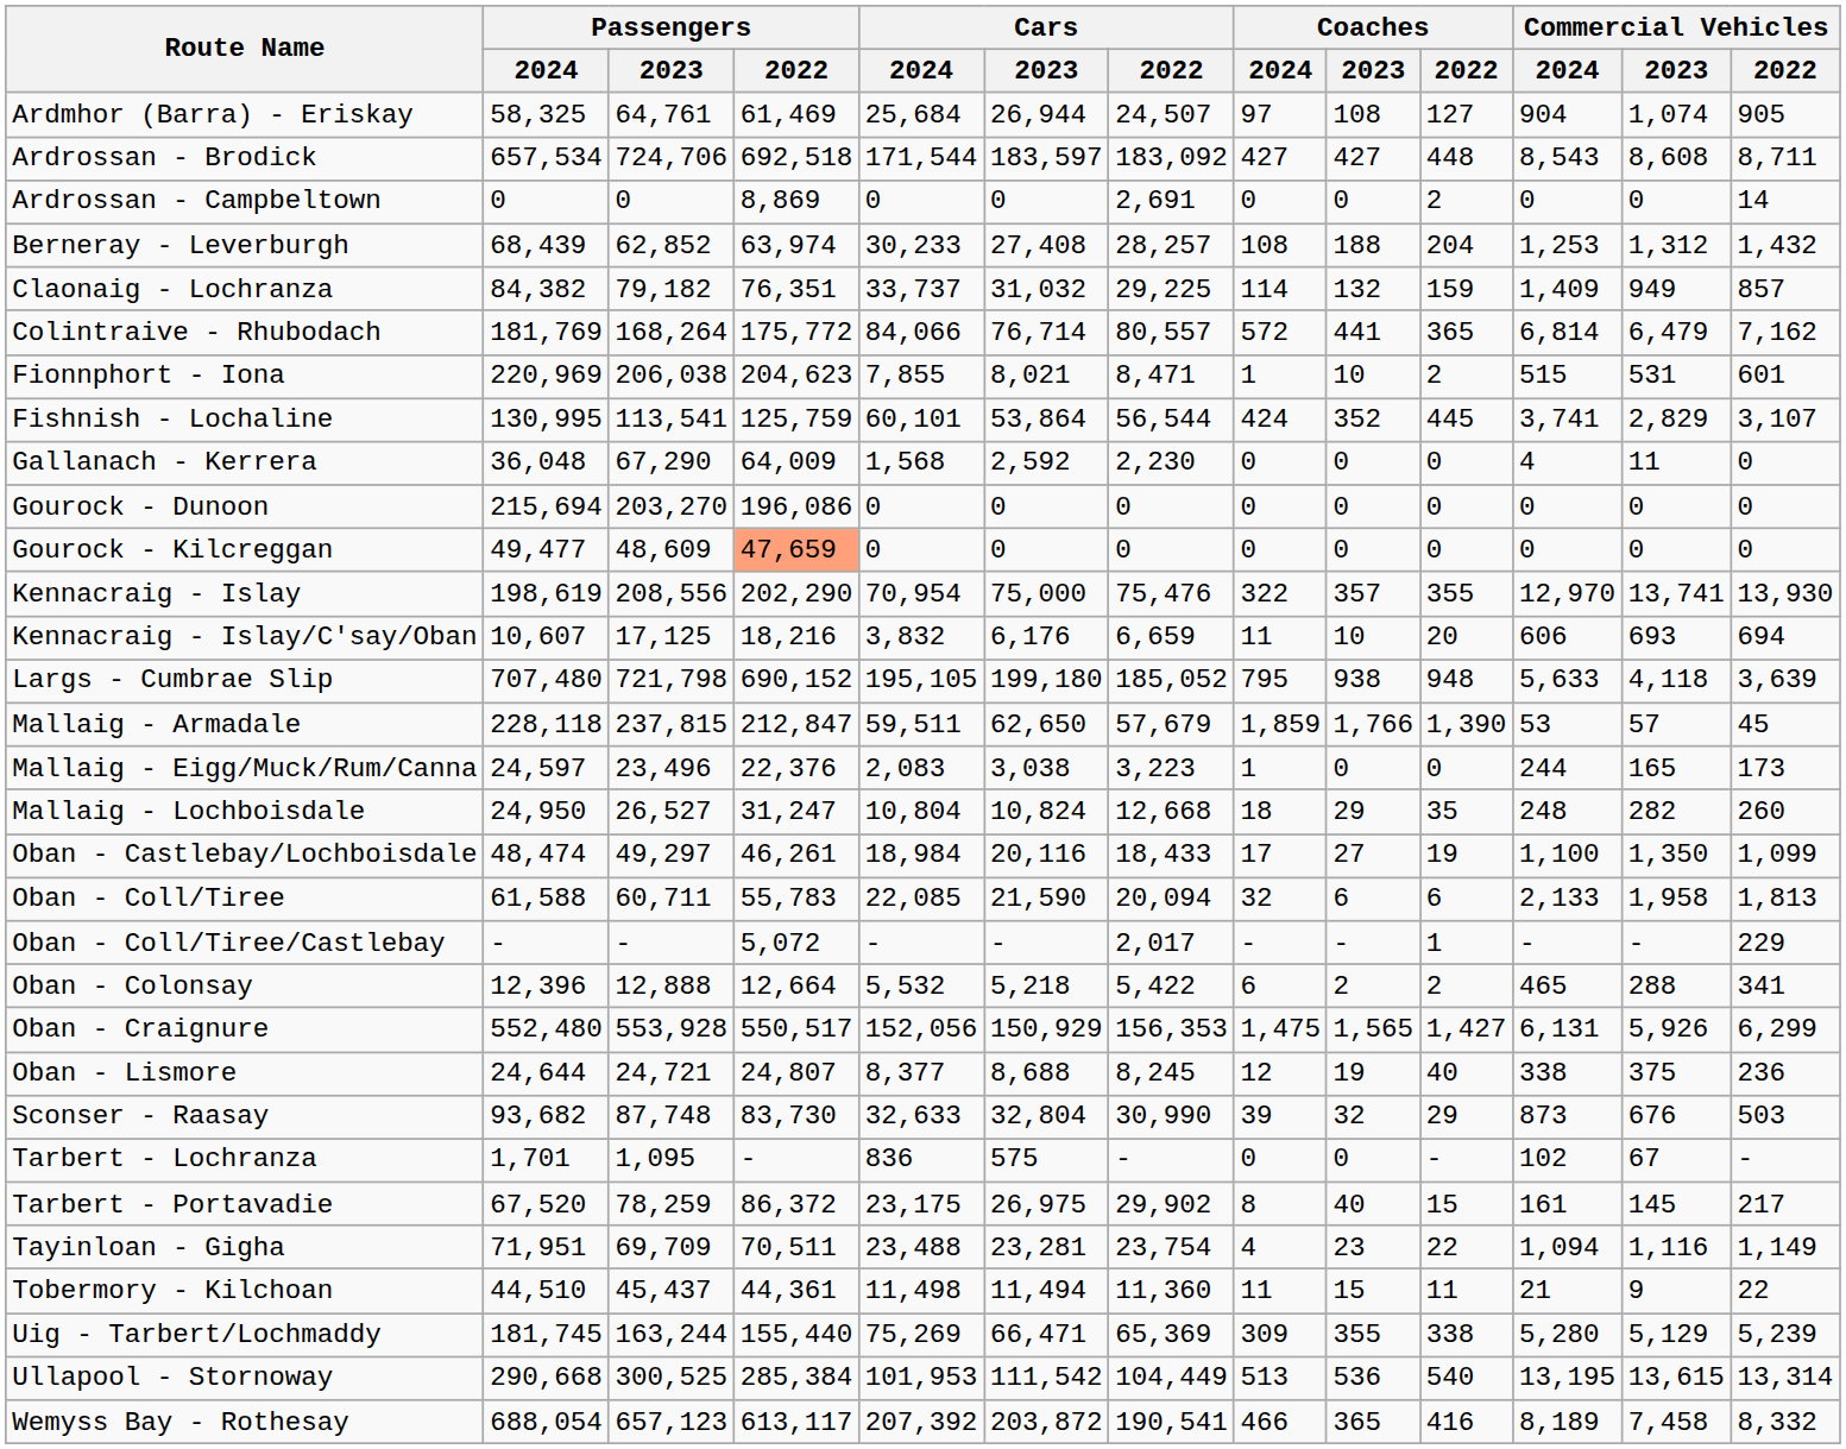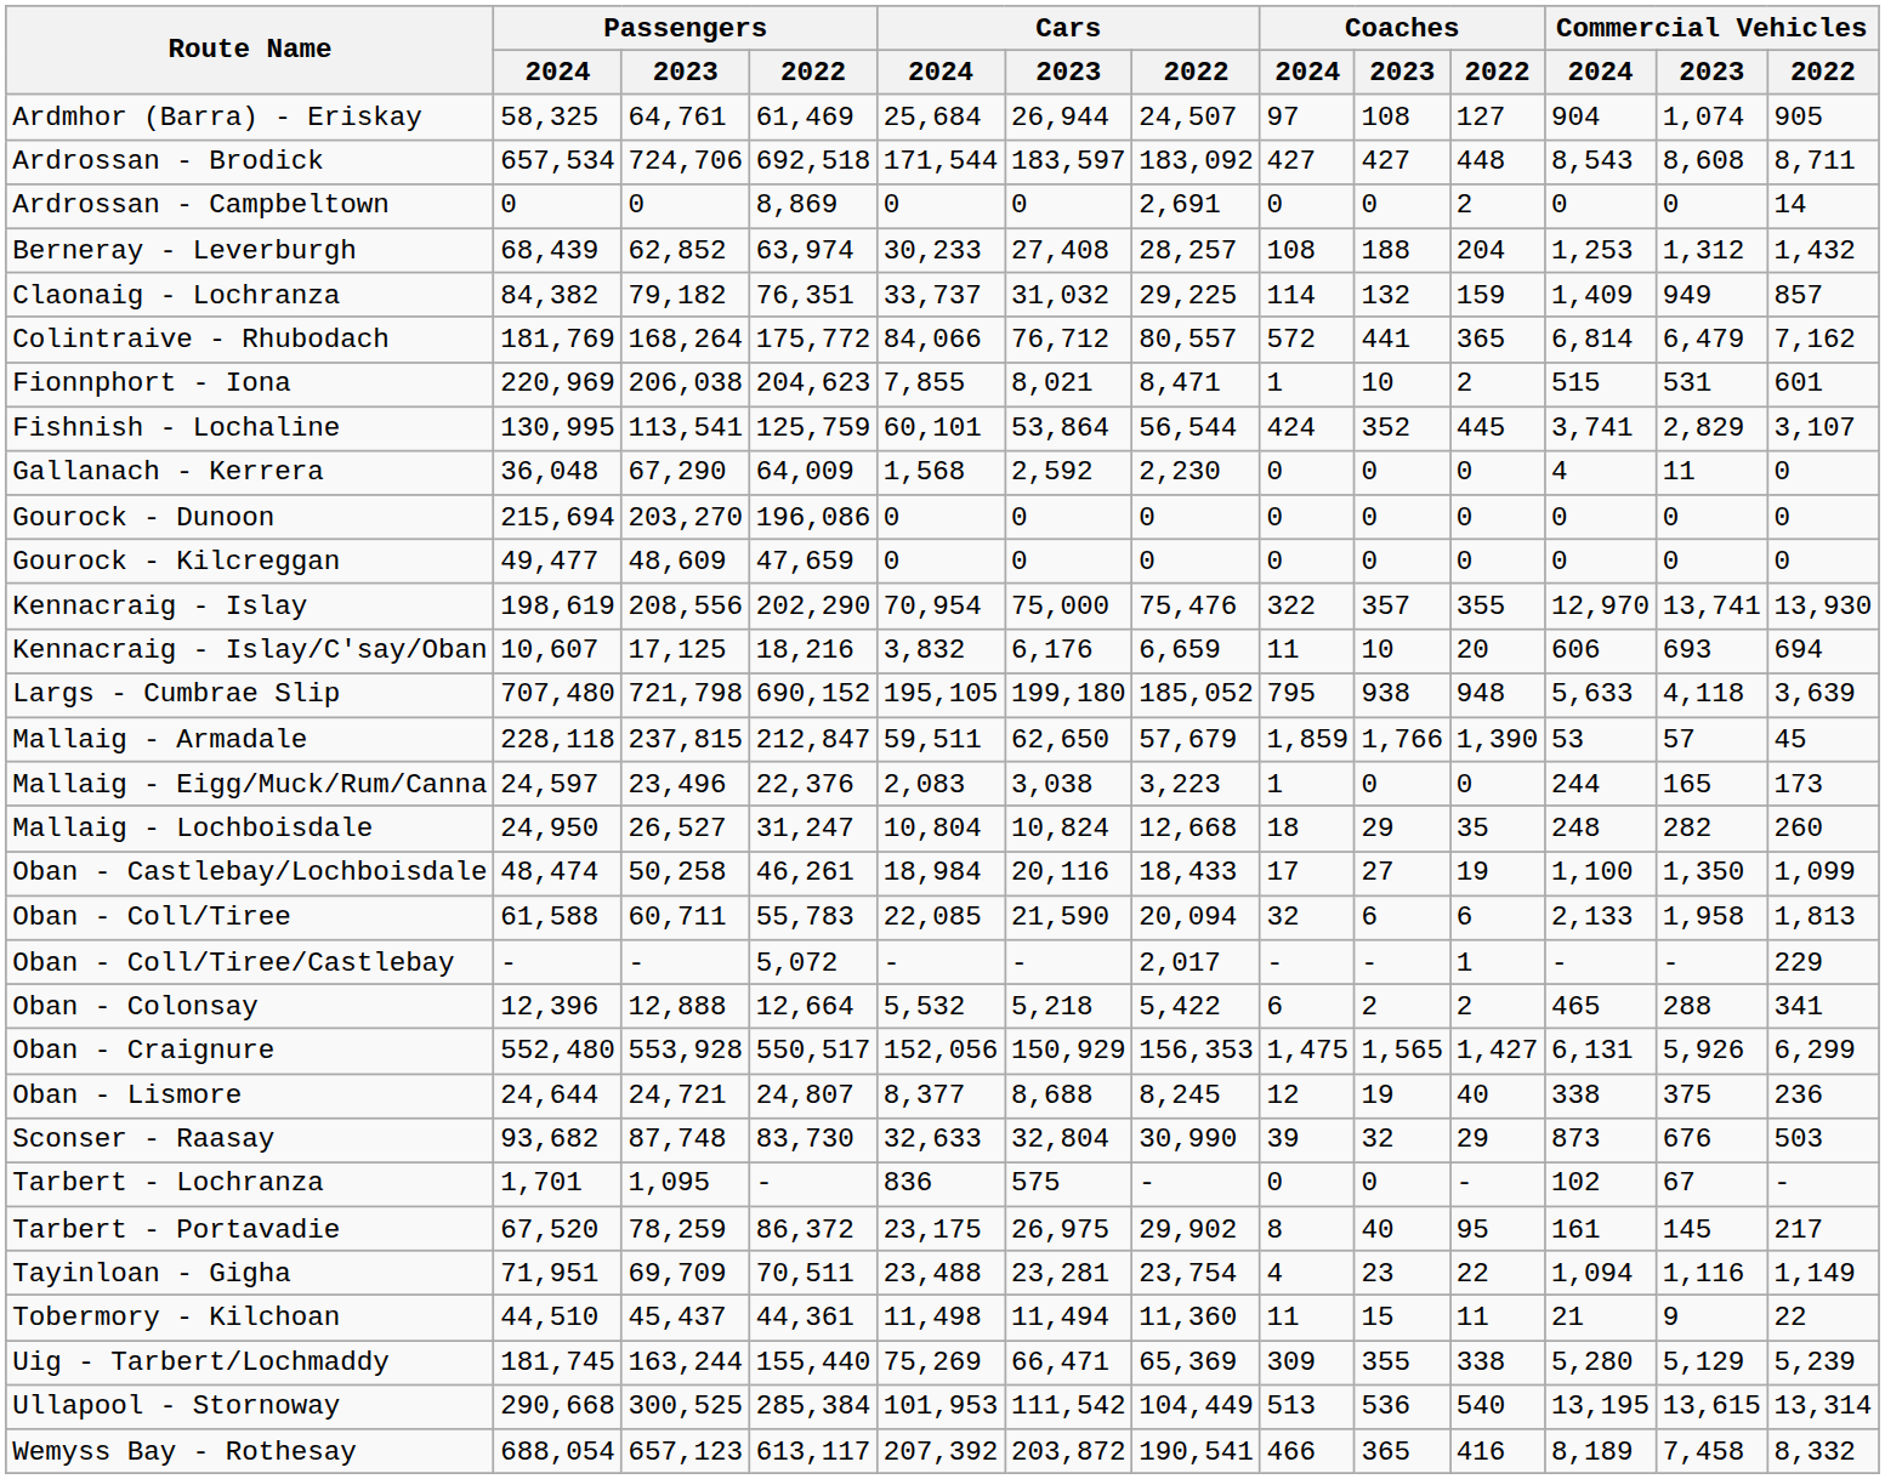 <table class="wikitable sortable">
 <tr>
 <th rowspan=2>Route Name</th>
 <th colspan=3>Passengers</th>
 <th colspan=3>Cars</th>
 <th colspan=3>Coaches</th>
 <th colspan=3>Commercial Vehicles</th>
 </tr>
 <tr>
 <th>2024</th>
 <th>2023</th>
 <th>2022</th>
 <th>2024</th>
 <th>2023</th>
 <th>2022</th>
 <th>2024</th>
 <th>2023</th>
 <th>2022</th>
 <th>2024</th>
 <th>2023</th>
 <th>2022</th>
 </tr>
 <tr>
 <td>Ardmhor (Barra) - Eriskay</td>
 <td>58,325</td>
 <td>64,761</td>
 <td>61,469</td>
 <td>25,684</td>
 <td>26,944</td>
 <td>24,507</td>
 <td>97</td>
 <td>108</td>
 <td>127</td>
 <td>904</td>
 <td>1,074</td>
 <td>905</td>
 </tr>
 <tr>
 <td>Ardrossan - Brodick</td>
 <td>657,534</td>
 <td>724,706</td>
 <td>692,518</td>
 <td>171,544</td>
 <td>183,597</td>
 <td>183,092</td>
 <td>427</td>
 <td>427</td>
 <td>448</td>
 <td>8,543</td>
 <td>8,608</td>
 <td>8,711</td>
 </tr>
 <tr>
 <td>Ardrossan - Campbeltown</td>
 <td>0</td>
 <td>0</td>
 <td>8,869</td>
 <td>0</td>
 <td>0</td>
 <td>2,691</td>
 <td>0</td>
 <td>0</td>
 <td>2</td>
 <td>0</td>
 <td>0</td>
 <td>14</td>
 </tr>
 <tr>
 <td>Berneray - Leverburgh</td>
 <td>68,439</td>
 <td>62,852</td>
 <td>63,974</td>
 <td>30,233</td>
 <td>27,408</td>
 <td>28,257</td>
 <td>108</td>
 <td>188</td>
 <td>204</td>
 <td>1,253</td>
 <td>1,312</td>
 <td>1,432</td>
 </tr>
 <tr>
 <td>Claonaig - Lochranza</td>
 <td>84,382</td>
 <td>79,182</td>
 <td>76,351</td>
 <td>33,737</td>
 <td>31,032</td>
 <td>29,225</td>
 <td>114</td>
 <td>132</td>
 <td>159</td>
 <td>1,409</td>
 <td>949</td>
 <td>857</td>
 </tr>
 <tr>
 <td>Colintraive - Rhubodach</td>
 <td>181,769</td>
 <td>168,264</td>
 <td>175,772</td>
 <td>84,066</td>
-<td>76,714</td>
+<td>76,712</td>
 <td>80,557</td>
 <td>572</td>
 <td>441</td>
 <td>365</td>
 <td>6,814</td>
 <td>6,479</td>
 <td>7,162</td>
 </tr>
 <tr>
 <td>Fionnphort  - Iona</td>
 <td>220,969</td>
 <td>206,038</td>
 <td>204,623</td>
 <td>7,855</td>
 <td>8,021</td>
 <td>8,471</td>
 <td>1</td>
 <td>10</td>
 <td>2</td>
 <td>515</td>
 <td>531</td>
 <td>601</td>
 </tr>
 <tr>
 <td>Fishnish - Lochaline</td>
 <td>130,995</td>
 <td>113,541</td>
 <td>125,759</td>
 <td>60,101</td>
 <td>53,864</td>
 <td>56,544</td>
 <td>424</td>
 <td>352</td>
 <td>445</td>
 <td>3,741</td>
 <td>2,829</td>
 <td>3,107</td>
 </tr>
 <tr>
 <td>Gallanach - Kerrera</td>
 <td>36,048</td>
 <td>67,290</td>
 <td>64,009</td>
 <td>1,568</td>
 <td>2,592</td>
 <td>2,230</td>
 <td>0</td>
 <td>0</td>
 <td>0</td>
 <td>4</td>
 <td>11</td>
 <td>0</td>
 </tr>
 <tr>
 <td>Gourock - Dunoon</td>
 <td>215,694</td>
 <td>203,270</td>
 <td>196,086</td>
 <td>0</td>
 <td>0</td>
 <td>0</td>
 <td>0</td>
 <td>0</td>
 <td>0</td>
 <td>0</td>
 <td>0</td>
 <td>0</td>
 </tr>
 <tr>
 <td>Gourock - Kilcreggan</td>
 <td>49,477</td>
 <td>48,609</td>
-<td style="background: lightsalmon;">47,659</td>
+<td>47,659</td>
 <td>0</td>
 <td>0</td>
 <td>0</td>
 <td>0</td>
 <td>0</td>
 <td>0</td>
 <td>0</td>
 <td>0</td>
 <td>0</td>
 </tr>
 <tr>
 <td>Kennacraig - Islay</td>
 <td>198,619</td>
 <td>208,556</td>
 <td>202,290</td>
 <td>70,954</td>
 <td>75,000</td>
 <td>75,476</td>
 <td>322</td>
 <td>357</td>
 <td>355</td>
 <td>12,970</td>
 <td>13,741</td>
 <td>13,930</td>
 </tr>
 <tr>
 <td>Kennacraig - Islay/C'say/Oban</td>
 <td>10,607</td>
 <td>17,125</td>
 <td>18,216</td>
 <td>3,832</td>
 <td>6,176</td>
 <td>6,659</td>
 <td>11</td>
 <td>10</td>
 <td>20</td>
 <td>606</td>
 <td>693</td>
 <td>694</td>
 </tr>
 <tr>
 <td>Largs - Cumbrae Slip</td>
 <td>707,480</td>
 <td>721,798</td>
 <td>690,152</td>
 <td>195,105</td>
 <td>199,180</td>
 <td>185,052</td>
 <td>795</td>
 <td>938</td>
 <td>948</td>
 <td>5,633</td>
 <td>4,118</td>
 <td>3,639</td>
 </tr>
 <tr>
 <td>Mallaig - Armadale</td>
 <td>228,118</td>
 <td>237,815</td>
 <td>212,847</td>
 <td>59,511</td>
 <td>62,650</td>
 <td>57,679</td>
 <td>1,859</td>
 <td>1,766</td>
 <td>1,390</td>
 <td>53</td>
 <td>57</td>
 <td>45</td>
 </tr>
 <tr>
 <td>Mallaig - Eigg/Muck/Rum/Canna</td>
 <td>24,597</td>
 <td>23,496</td>
 <td>22,376</td>
 <td>2,083</td>
 <td>3,038</td>
 <td>3,223</td>
 <td>1</td>
 <td>0</td>
 <td>0</td>
 <td>244</td>
 <td>165</td>
 <td>173</td>
 </tr>
 <tr>
 <td>Mallaig - Lochboisdale</td>
 <td>24,950</td>
 <td>26,527</td>
 <td>31,247</td>
 <td>10,804</td>
 <td>10,824</td>
 <td>12,668</td>
 <td>18</td>
 <td>29</td>
 <td>35</td>
 <td>248</td>
 <td>282</td>
 <td>260</td>
 </tr>
 <tr>
 <td>Oban - Castlebay/Lochboisdale</td>
 <td>48,474</td>
-<td>49,297</td>
+<td>50,258</td>
 <td>46,261</td>
 <td>18,984</td>
 <td>20,116</td>
 <td>18,433</td>
 <td>17</td>
 <td>27</td>
 <td>19</td>
 <td>1,100</td>
 <td>1,350</td>
 <td>1,099</td>
 </tr>
 <tr>
 <td>Oban - Coll/Tiree</td>
 <td>61,588</td>
 <td>60,711</td>
 <td>55,783</td>
 <td>22,085</td>
 <td>21,590</td>
 <td>20,094</td>
 <td>32</td>
 <td>6</td>
 <td>6</td>
 <td>2,133</td>
 <td>1,958</td>
 <td>1,813</td>
 </tr>
 <tr>
 <td>Oban - Coll/Tiree/Castlebay</td>
 <td>-</td>
 <td>-</td>
 <td>5,072</td>
 <td>-</td>
 <td>-</td>
 <td>2,017</td>
 <td>-</td>
 <td>-</td>
 <td>1</td>
 <td>-</td>
 <td>-</td>
 <td>229</td>
 </tr>
 <tr>
 <td>Oban - Colonsay</td>
 <td>12,396</td>
 <td>12,888</td>
 <td>12,664</td>
 <td>5,532</td>
 <td>5,218</td>
 <td>5,422</td>
 <td>6</td>
 <td>2</td>
 <td>2</td>
 <td>465</td>
 <td>288</td>
 <td>341</td>
 </tr>
 <tr>
 <td>Oban - Craignure</td>
 <td>552,480</td>
 <td>553,928</td>
 <td>550,517</td>
 <td>152,056</td>
 <td>150,929</td>
 <td>156,353</td>
 <td>1,475</td>
 <td>1,565</td>
 <td>1,427</td>
 <td>6,131</td>
 <td>5,926</td>
 <td>6,299</td>
 </tr>
 <tr>
 <td>Oban - Lismore</td>
 <td>24,644</td>
 <td>24,721</td>
 <td>24,807</td>
 <td>8,377</td>
 <td>8,688</td>
 <td>8,245</td>
 <td>12</td>
 <td>19</td>
 <td>40</td>
 <td>338</td>
 <td>375</td>
 <td>236</td>
 </tr>
 <tr>
 <td>Sconser - Raasay</td>
 <td>93,682</td>
 <td>87,748</td>
 <td>83,730</td>
 <td>32,633</td>
 <td>32,804</td>
 <td>30,990</td>
 <td>39</td>
 <td>32</td>
 <td>29</td>
 <td>873</td>
 <td>676</td>
 <td>503</td>
 </tr>
 <tr>
 <td>Tarbert - Lochranza</td>
 <td>1,701</td>
 <td>1,095</td>
 <td>-</td>
 <td>836</td>
 <td>575</td>
 <td>-</td>
 <td>0</td>
 <td>0</td>
 <td>-</td>
 <td>102</td>
 <td>67</td>
 <td>-</td>
 </tr>
 <tr>
 <td>Tarbert - Portavadie</td>
 <td>67,520</td>
 <td>78,259</td>
 <td>86,372</td>
 <td>23,175</td>
 <td>26,975</td>
 <td>29,902</td>
 <td>8</td>
 <td>40</td>
-<td>15</td>
+<td>95</td>
 <td>161</td>
 <td>145</td>
 <td>217</td>
 </tr>
 <tr>
 <td>Tayinloan - Gigha</td>
 <td>71,951</td>
 <td>69,709</td>
 <td>70,511</td>
 <td>23,488</td>
 <td>23,281</td>
 <td>23,754</td>
 <td>4</td>
 <td>23</td>
 <td>22</td>
 <td>1,094</td>
 <td>1,116</td>
 <td>1,149</td>
 </tr>
 <tr>
 <td>Tobermory - Kilchoan</td>
 <td>44,510</td>
 <td>45,437</td>
 <td>44,361</td>
 <td>11,498</td>
 <td>11,494</td>
 <td>11,360</td>
 <td>11</td>
 <td>15</td>
 <td>11</td>
 <td>21</td>
 <td>9</td>
 <td>22</td>
 </tr>
 <tr>
 <td>Uig - Tarbert/Lochmaddy</td>
 <td>181,745</td>
 <td>163,244</td>
 <td>155,440</td>
 <td>75,269</td>
 <td>66,471</td>
 <td>65,369</td>
 <td>309</td>
 <td>355</td>
 <td>338</td>
 <td>5,280</td>
 <td>5,129</td>
 <td>5,239</td>
 </tr>
 <tr>
 <td>Ullapool - Stornoway</td>
 <td>290,668</td>
 <td>300,525</td>
 <td>285,384</td>
 <td>101,953</td>
 <td>111,542</td>
 <td>104,449</td>
 <td>513</td>
 <td>536</td>
 <td>540</td>
 <td>13,195</td>
 <td>13,615</td>
 <td>13,314</td>
 </tr>
 <tr>
 <td>Wemyss Bay - Rothesay</td>
 <td>688,054</td>
 <td>657,123</td>
 <td>613,117</td>
 <td>207,392</td>
 <td>203,872</td>
 <td>190,541</td>
 <td>466</td>
 <td>365</td>
 <td>416</td>
 <td>8,189</td>
 <td>7,458</td>
 <td>8,332</td>
 </tr>
 </table>
